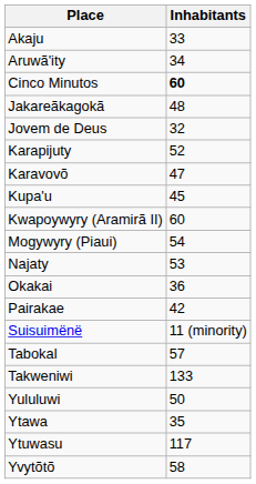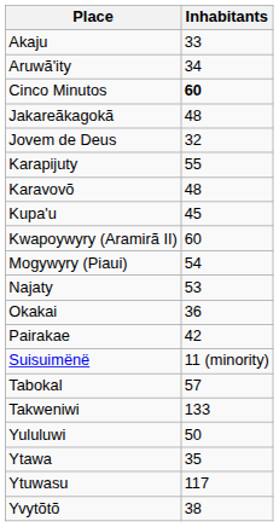 <table class="wikitable">
 <tr>
 <th scope="col">Place</th>
 <th scope="col">Inhabitants</th>
 </tr>
 <tr>
 <td>Akaju</td>
 <td>33</td>
 </tr>
 <tr>
 <td>Aruwã'ity</td>
 <td>34</td>
 </tr>
 <tr>
 <td>Cinco Minutos</td>
 <td><strong>60</strong></td>
 </tr>
 <tr>
 <td>Jakareãkagokã</td>
 <td>48</td>
 </tr>
 <tr>
 <td>Jovem de Deus</td>
 <td>32</td>
 </tr>
 <tr>
 <td>Karapijuty</td>
-<td>52</td>
+<td>55</td>
 </tr>
 <tr>
 <td>Karavovõ</td>
-<td>47</td>
+<td>48</td>
 </tr>
 <tr>
 <td>Kupa'u</td>
 <td>45</td>
 </tr>
 <tr>
 <td>Kwapoywyry (Aramirã II)</td>
 <td>60</td>
 </tr>
 <tr>
 <td>Mogywyry (Piaui)</td>
 <td>54</td>
 </tr>
 <tr>
 <td>Najaty</td>
 <td>53</td>
 </tr>
 <tr>
 <td>Okakai</td>
 <td>36</td>
 </tr>
 <tr>
 <td>Pairakae</td>
 <td>42</td>
 </tr>
 <tr>
 <td><a href='#'>Suisuimënë</a></td>
 <td>11 (minority)</td>
 </tr>
 <tr>
 <td>Tabokal</td>
 <td>57</td>
 </tr>
 <tr>
 <td>Takweniwi</td>
 <td>133</td>
 </tr>
 <tr>
 <td>Yululuwi</td>
 <td>50</td>
 </tr>
 <tr>
 <td>Ytawa</td>
 <td>35</td>
 </tr>
 <tr>
 <td>Ytuwasu</td>
 <td>117</td>
 </tr>
 <tr>
 <td>Yvytõtõ</td>
-<td>58</td>
+<td>38</td>
 </tr>
 </table>
